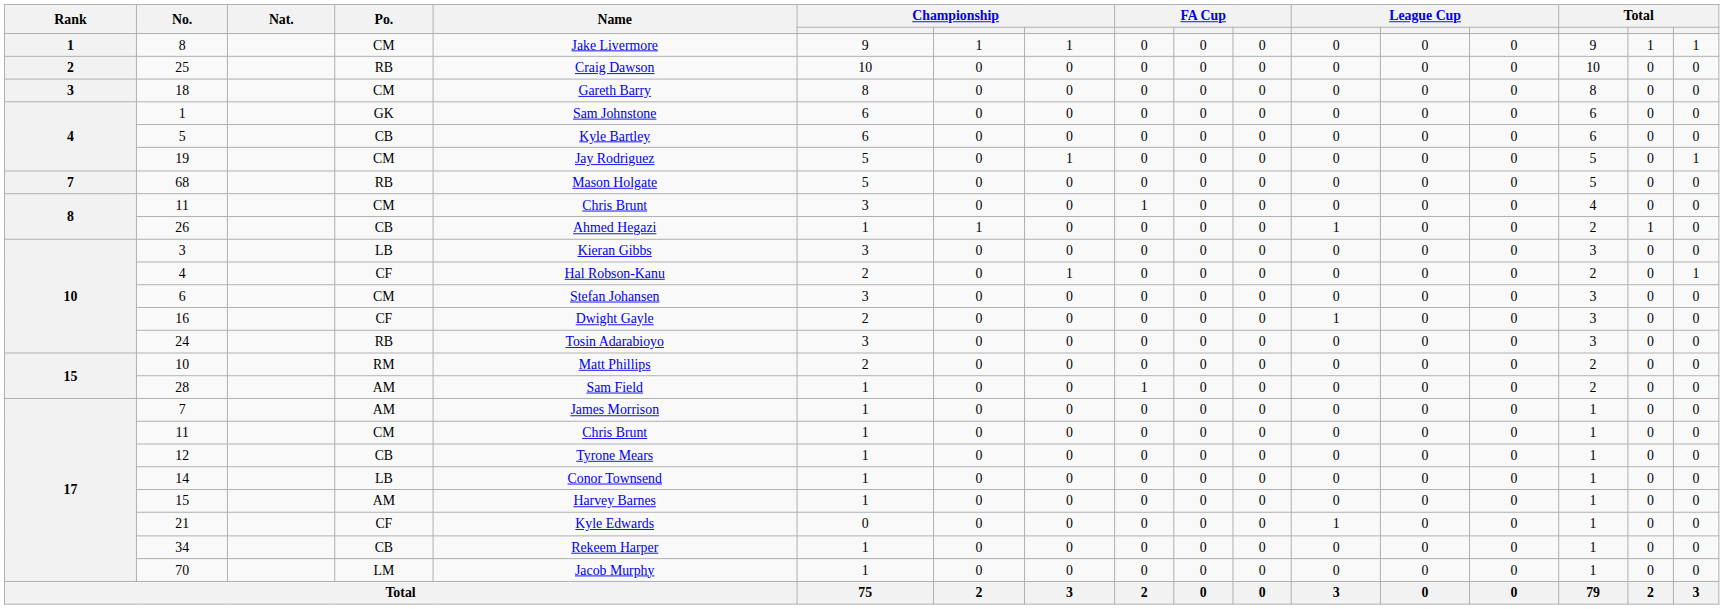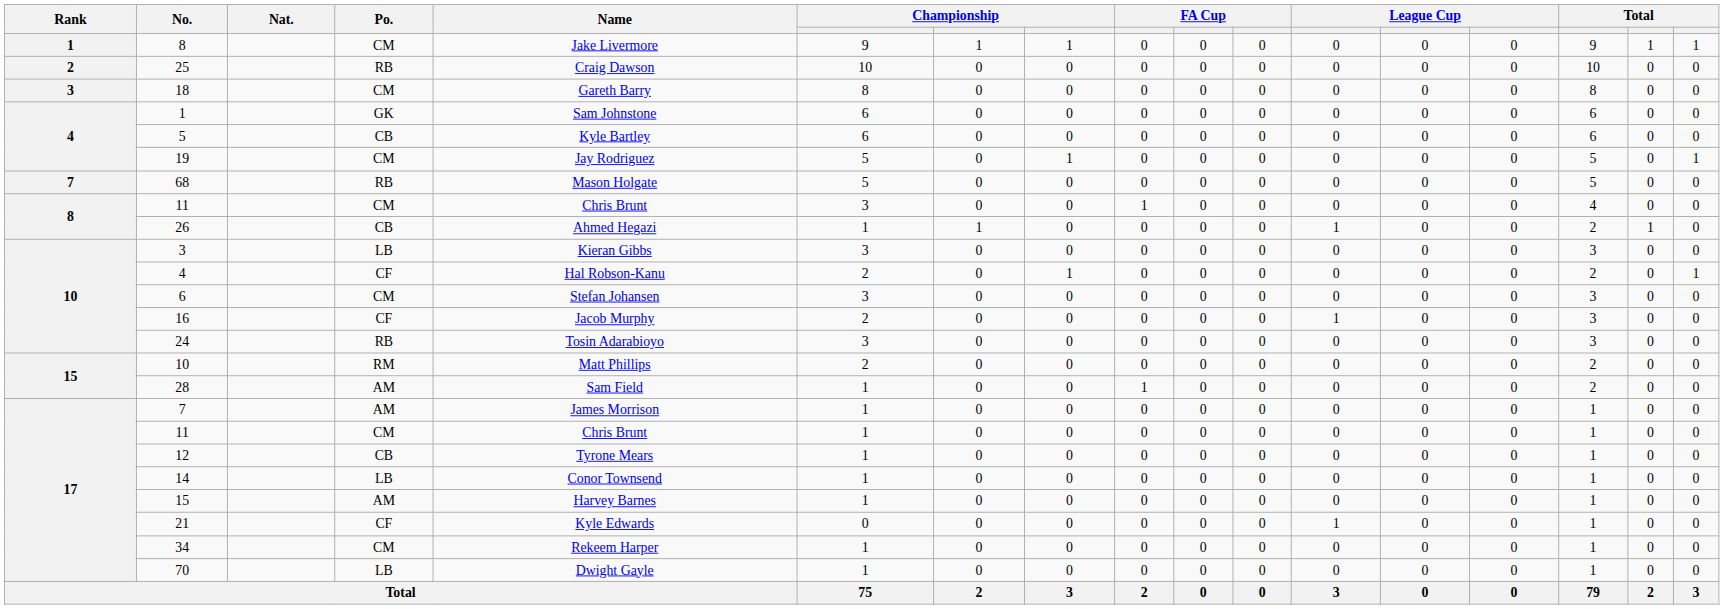 <table class="wikitable" style="text-align:center; font-size:95%; width:95%;">
 <tr>
 <th rowspan=2>Rank</th>
 <th rowspan=2>No.</th>
 <th rowspan=2>Nat.</th>
 <th rowspan=2>Po.</th>
 <th rowspan=2>Name</th>
 <th colspan=3><a href='#'>Championship</a></th>
 <th colspan=3><a href='#'>FA Cup</a></th>
 <th colspan=3><a href='#'>League Cup</a></th>
 <th colspan=3>Total</th>
 </tr>
 <tr>
 <th></th>
 <th></th>
 <th></th>
 <th></th>
 <th></th>
 <th></th>
 <th></th>
 <th></th>
 <th></th>
 <th></th>
 <th></th>
 <th></th>
 </tr>
 <tr>
 <th rowspan=1>1</th>
 <td>8</td>
 <td></td>
 <td>CM</td>
 <td><a href='#'>Jake Livermore</a></td>
 <td>9</td>
 <td>1</td>
 <td>1</td>
 <td>0</td>
 <td>0</td>
 <td>0</td>
 <td>0</td>
 <td>0</td>
 <td>0</td>
 <td>9</td>
 <td>1</td>
 <td>1</td>
 </tr>
 <tr>
 <th rowspan=1>2</th>
 <td>25</td>
 <td></td>
 <td>RB</td>
 <td><a href='#'>Craig Dawson</a></td>
 <td>10</td>
 <td>0</td>
 <td>0</td>
 <td>0</td>
 <td>0</td>
 <td>0</td>
 <td>0</td>
 <td>0</td>
 <td>0</td>
 <td>10</td>
 <td>0</td>
 <td>0</td>
 </tr>
 <tr>
 <th rowspan=1>3</th>
 <td>18</td>
 <td></td>
 <td>CM</td>
 <td><a href='#'>Gareth Barry</a></td>
 <td>8</td>
 <td>0</td>
 <td>0</td>
 <td>0</td>
 <td>0</td>
 <td>0</td>
 <td>0</td>
 <td>0</td>
 <td>0</td>
 <td>8</td>
 <td>0</td>
 <td>0</td>
 </tr>
 <tr>
 <th rowspan=3>4</th>
 <td>1</td>
 <td></td>
 <td>GK</td>
 <td><a href='#'>Sam Johnstone</a></td>
 <td>6</td>
 <td>0</td>
 <td>0</td>
 <td>0</td>
 <td>0</td>
 <td>0</td>
 <td>0</td>
 <td>0</td>
 <td>0</td>
 <td>6</td>
 <td>0</td>
 <td>0</td>
 </tr>
 <tr>
 <td>5</td>
 <td></td>
 <td>CB</td>
 <td><a href='#'>Kyle Bartley</a></td>
 <td>6</td>
 <td>0</td>
 <td>0</td>
 <td>0</td>
 <td>0</td>
 <td>0</td>
 <td>0</td>
 <td>0</td>
 <td>0</td>
 <td>6</td>
 <td>0</td>
 <td>0</td>
 </tr>
 <tr>
 <td>19</td>
 <td></td>
 <td>CM</td>
 <td><a href='#'>Jay Rodriguez</a></td>
 <td>5</td>
 <td>0</td>
 <td>1</td>
 <td>0</td>
 <td>0</td>
 <td>0</td>
 <td>0</td>
 <td>0</td>
 <td>0</td>
 <td>5</td>
 <td>0</td>
 <td>1</td>
 </tr>
 <tr>
 <th rowspan=1>7</th>
 <td>68</td>
 <td></td>
 <td>RB</td>
 <td><a href='#'>Mason Holgate</a></td>
 <td>5</td>
 <td>0</td>
 <td>0</td>
 <td>0</td>
 <td>0</td>
 <td>0</td>
 <td>0</td>
 <td>0</td>
 <td>0</td>
 <td>5</td>
 <td>0</td>
 <td>0</td>
 </tr>
 <tr>
 <th rowspan=2>8</th>
 <td>11</td>
 <td></td>
 <td>CM</td>
 <td><a href='#'>Chris Brunt</a></td>
 <td>3</td>
 <td>0</td>
 <td>0</td>
 <td>1</td>
 <td>0</td>
 <td>0</td>
 <td>0</td>
 <td>0</td>
 <td>0</td>
 <td>4</td>
 <td>0</td>
 <td>0</td>
 </tr>
 <tr>
 <td>26</td>
 <td></td>
 <td>CB</td>
 <td><a href='#'>Ahmed Hegazi</a></td>
 <td>1</td>
 <td>1</td>
 <td>0</td>
 <td>0</td>
 <td>0</td>
 <td>0</td>
 <td>1</td>
 <td>0</td>
 <td>0</td>
 <td>2</td>
 <td>1</td>
 <td>0</td>
 </tr>
 <tr>
 <th rowspan=5>10</th>
 <td>3</td>
 <td></td>
 <td>LB</td>
 <td><a href='#'>Kieran Gibbs</a></td>
 <td>3</td>
 <td>0</td>
 <td>0</td>
 <td>0</td>
 <td>0</td>
 <td>0</td>
 <td>0</td>
 <td>0</td>
 <td>0</td>
 <td>3</td>
 <td>0</td>
 <td>0</td>
 </tr>
 <tr>
 <td>4</td>
 <td></td>
 <td>CF</td>
 <td><a href='#'>Hal Robson-Kanu</a></td>
 <td>2</td>
 <td>0</td>
 <td>1</td>
 <td>0</td>
 <td>0</td>
 <td>0</td>
 <td>0</td>
 <td>0</td>
 <td>0</td>
 <td>2</td>
 <td>0</td>
 <td>1</td>
 </tr>
 <tr>
 <td>6</td>
 <td></td>
 <td>CM</td>
 <td><a href='#'>Stefan Johansen</a></td>
 <td>3</td>
 <td>0</td>
 <td>0</td>
 <td>0</td>
 <td>0</td>
 <td>0</td>
 <td>0</td>
 <td>0</td>
 <td>0</td>
 <td>3</td>
 <td>0</td>
 <td>0</td>
 </tr>
 <tr>
 <td>16</td>
 <td></td>
 <td>CF</td>
-<td><a href='#'>Dwight Gayle</a></td>
+<td><a href='#'>Jacob Murphy</a></td>
 <td>2</td>
 <td>0</td>
 <td>0</td>
 <td>0</td>
 <td>0</td>
 <td>0</td>
 <td>1</td>
 <td>0</td>
 <td>0</td>
 <td>3</td>
 <td>0</td>
 <td>0</td>
 </tr>
 <tr>
 <td>24</td>
 <td></td>
 <td>RB</td>
 <td><a href='#'>Tosin Adarabioyo</a></td>
 <td>3</td>
 <td>0</td>
 <td>0</td>
 <td>0</td>
 <td>0</td>
 <td>0</td>
 <td>0</td>
 <td>0</td>
 <td>0</td>
 <td>3</td>
 <td>0</td>
 <td>0</td>
 </tr>
 <tr>
 <th rowspan=2>15</th>
 <td>10</td>
 <td></td>
 <td>RM</td>
 <td><a href='#'>Matt Phillips</a></td>
 <td>2</td>
 <td>0</td>
 <td>0</td>
 <td>0</td>
 <td>0</td>
 <td>0</td>
 <td>0</td>
 <td>0</td>
 <td>0</td>
 <td>2</td>
 <td>0</td>
 <td>0</td>
 </tr>
 <tr>
 <td>28</td>
 <td></td>
 <td>AM</td>
 <td><a href='#'>Sam Field</a></td>
 <td>1</td>
 <td>0</td>
 <td>0</td>
 <td>1</td>
 <td>0</td>
 <td>0</td>
 <td>0</td>
 <td>0</td>
 <td>0</td>
 <td>2</td>
 <td>0</td>
 <td>0</td>
 </tr>
 <tr>
 <th rowspan=8>17</th>
 <td>7</td>
 <td></td>
 <td>AM</td>
 <td><a href='#'>James Morrison</a></td>
 <td>1</td>
 <td>0</td>
 <td>0</td>
 <td>0</td>
 <td>0</td>
 <td>0</td>
 <td>0</td>
 <td>0</td>
 <td>0</td>
 <td>1</td>
 <td>0</td>
 <td>0</td>
 </tr>
 <tr>
 <td>11</td>
 <td></td>
 <td>CM</td>
 <td><a href='#'>Chris Brunt</a></td>
 <td>1</td>
 <td>0</td>
 <td>0</td>
 <td>0</td>
 <td>0</td>
 <td>0</td>
 <td>0</td>
 <td>0</td>
 <td>0</td>
 <td>1</td>
 <td>0</td>
 <td>0</td>
 </tr>
 <tr>
 <td>12</td>
 <td></td>
 <td>CB</td>
 <td><a href='#'>Tyrone Mears</a></td>
 <td>1</td>
 <td>0</td>
 <td>0</td>
 <td>0</td>
 <td>0</td>
 <td>0</td>
 <td>0</td>
 <td>0</td>
 <td>0</td>
 <td>1</td>
 <td>0</td>
 <td>0</td>
 </tr>
 <tr>
 <td>14</td>
 <td></td>
 <td>LB</td>
 <td><a href='#'>Conor Townsend</a></td>
 <td>1</td>
 <td>0</td>
 <td>0</td>
 <td>0</td>
 <td>0</td>
 <td>0</td>
 <td>0</td>
 <td>0</td>
 <td>0</td>
 <td>1</td>
 <td>0</td>
 <td>0</td>
 </tr>
 <tr>
 <td>15</td>
 <td></td>
 <td>AM</td>
 <td><a href='#'>Harvey Barnes</a></td>
 <td>1</td>
 <td>0</td>
 <td>0</td>
 <td>0</td>
 <td>0</td>
 <td>0</td>
 <td>0</td>
 <td>0</td>
 <td>0</td>
 <td>1</td>
 <td>0</td>
 <td>0</td>
 </tr>
 <tr>
 <td>21</td>
 <td></td>
 <td>CF</td>
 <td><a href='#'>Kyle Edwards</a></td>
 <td>0</td>
 <td>0</td>
 <td>0</td>
 <td>0</td>
 <td>0</td>
 <td>0</td>
 <td>1</td>
 <td>0</td>
 <td>0</td>
 <td>1</td>
 <td>0</td>
 <td>0</td>
 </tr>
 <tr>
 <td>34</td>
 <td></td>
-<td>CB</td>
+<td>CM</td>
 <td><a href='#'>Rekeem Harper</a></td>
 <td>1</td>
 <td>0</td>
 <td>0</td>
 <td>0</td>
 <td>0</td>
 <td>0</td>
 <td>0</td>
 <td>0</td>
 <td>0</td>
 <td>1</td>
 <td>0</td>
 <td>0</td>
 </tr>
 <tr>
 <td>70</td>
 <td></td>
-<td>LM</td>
-<td><a href='#'>Jacob Murphy</a></td>
+<td>LB</td>
+<td><a href='#'>Dwight Gayle</a></td>
 <td>1</td>
 <td>0</td>
 <td>0</td>
 <td>0</td>
 <td>0</td>
 <td>0</td>
 <td>0</td>
 <td>0</td>
 <td>0</td>
 <td>1</td>
 <td>0</td>
 <td>0</td>
 </tr>
 <tr>
 <th colspan=5>Total</th>
 <th>75</th>
 <th>2</th>
 <th>3</th>
 <th>2</th>
 <th>0</th>
 <th>0</th>
 <th>3</th>
 <th>0</th>
 <th>0</th>
 <th>79</th>
 <th>2</th>
 <th>3</th>
 </tr>
 </table>
